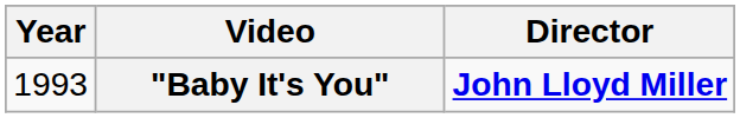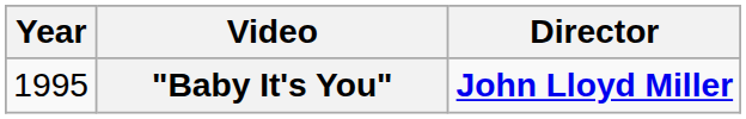 <table class="wikitable plainrowheaders">
 <tr>
 <th>Year</th>
 <th style="width:10em;">Video</th>
 <th>Director</th>
 </tr>
 <tr>
-<td>1993</td>
+<td>1995</td>
 <th scope="row">"Baby It's You"</th>
 <td><strong><a href='#'>John Lloyd Miller</a></strong></td>
 </tr>
 </table>
